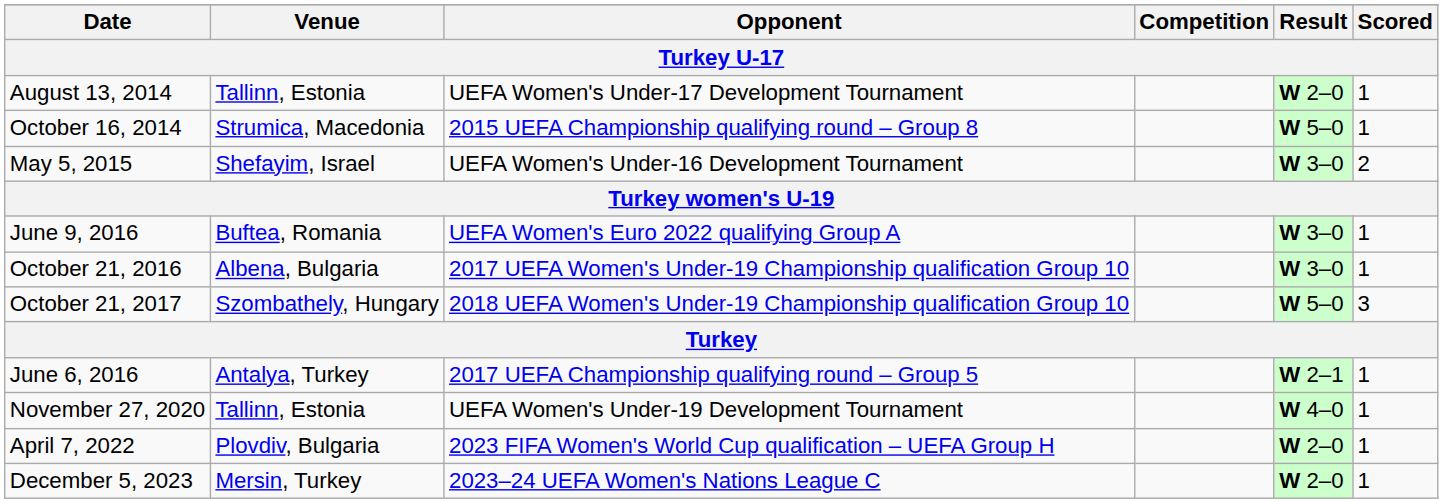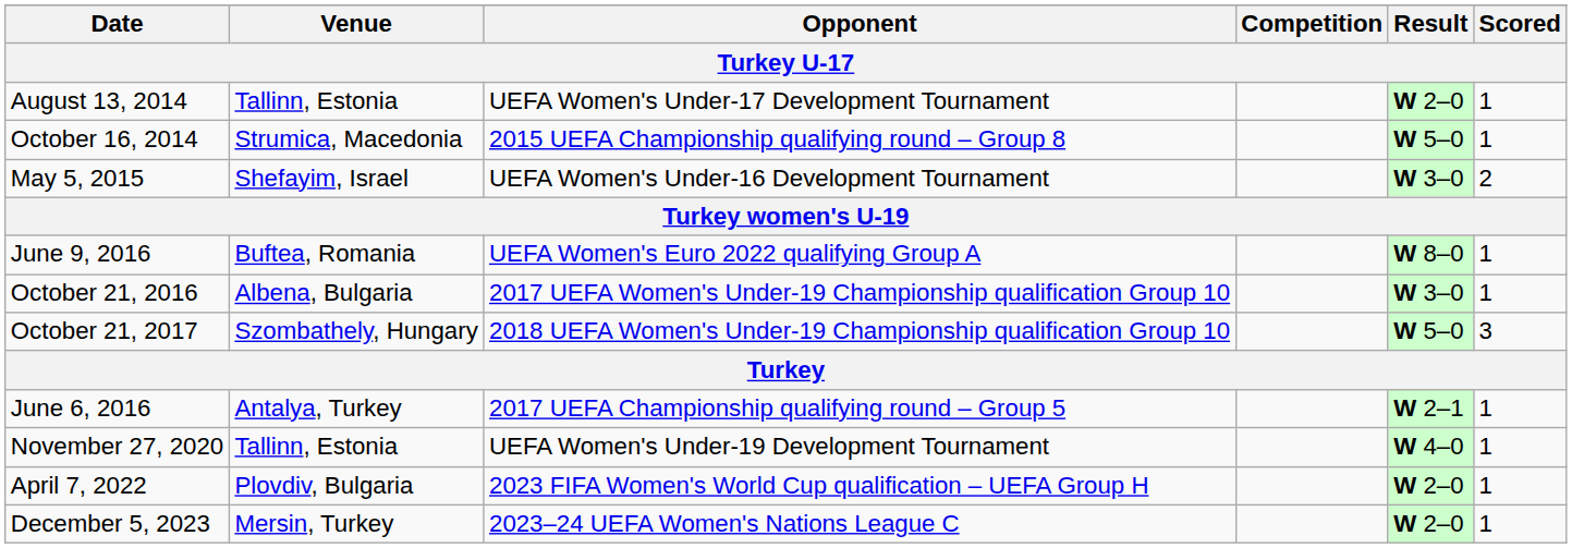 <table class=wikitable>
 <tr>
 </tr>
 <tr>
 <th>Date</th>
 <th>Venue</th>
 <th>Opponent</th>
 <th>Competition</th>
 <th>Result</th>
 <th>Scored</th>
 </tr>
 <tr>
 <th colspan=6><a href='#'>Turkey U-17</a></th>
 </tr>
 <tr>
 <td>August 13, 2014</td>
 <td><a href='#'>Tallinn</a>, Estonia</td>
 <td>UEFA Women's Under-17 Development Tournament</td>
 <td></td>
 <td bgcolor=#cfc><strong>W</strong> 2–0</td>
 <td>1</td>
 </tr>
 <tr>
 <td>October 16, 2014</td>
 <td><a href='#'>Strumica</a>, Macedonia</td>
 <td><a href='#'>2015 UEFA Championship qualifying round – Group 8</a></td>
 <td></td>
 <td bgcolor=#cfc><strong>W</strong> 5–0</td>
 <td>1</td>
 </tr>
 <tr>
 <td>May 5, 2015</td>
 <td><a href='#'>Shefayim</a>, Israel</td>
 <td>UEFA Women's Under-16 Development Tournament</td>
 <td></td>
 <td bgcolor=#cfc><strong>W</strong> 3–0</td>
 <td>2</td>
 </tr>
 <tr>
 <th colspan=6><a href='#'>Turkey women's U-19</a></th>
 </tr>
 <tr>
 <td>June 9, 2016</td>
 <td><a href='#'>Buftea</a>, Romania</td>
 <td><a href='#'>UEFA Women's Euro 2022 qualifying Group A</a></td>
 <td></td>
-<td bgcolor=#cfc><strong>W</strong> 3–0</td>
+<td bgcolor=#cfc><strong>W</strong> 8–0</td>
 <td>1</td>
 </tr>
 <tr>
 <td>October 21, 2016</td>
 <td><a href='#'>Albena</a>, Bulgaria</td>
 <td><a href='#'>2017 UEFA Women's Under-19 Championship qualification Group 10</a></td>
 <td></td>
 <td bgcolor=#cfc><strong>W</strong> 3–0</td>
 <td>1</td>
 </tr>
 <tr>
 <td>October 21, 2017</td>
 <td><a href='#'>Szombathely</a>, Hungary</td>
 <td><a href='#'>2018 UEFA Women's Under-19 Championship qualification Group 10</a></td>
 <td></td>
 <td bgcolor=#cfc><strong>W</strong> 5–0</td>
 <td>3</td>
 </tr>
 <tr>
 <th colspan=6><a href='#'>Turkey</a></th>
 </tr>
 <tr>
 <td>June 6, 2016</td>
 <td><a href='#'>Antalya</a>, Turkey</td>
 <td><a href='#'>2017 UEFA Championship qualifying round – Group 5</a></td>
 <td></td>
 <td bgcolor=#cfc><strong>W</strong> 2–1</td>
 <td>1</td>
 </tr>
 <tr>
 <td>November 27, 2020</td>
 <td><a href='#'>Tallinn</a>, Estonia</td>
 <td>UEFA Women's Under-19 Development Tournament</td>
 <td></td>
 <td bgcolor=#cfc><strong>W</strong> 4–0</td>
 <td>1</td>
 </tr>
 <tr>
 <td>April 7, 2022</td>
 <td><a href='#'>Plovdiv</a>, Bulgaria</td>
 <td><a href='#'>2023 FIFA Women's World Cup qualification – UEFA Group H</a></td>
 <td></td>
 <td bgcolor=#cfc><strong>W</strong> 2–0</td>
 <td>1</td>
 </tr>
 <tr>
 <td>December 5, 2023</td>
 <td><a href='#'>Mersin</a>, Turkey</td>
 <td><a href='#'>2023–24 UEFA Women's Nations League C</a></td>
 <td></td>
 <td bgcolor=#cfc><strong>W</strong> 2–0</td>
 <td>1</td>
 </tr>
 </table>
